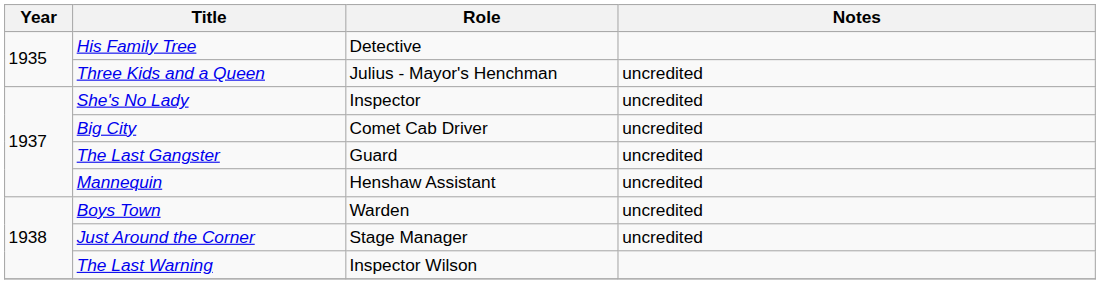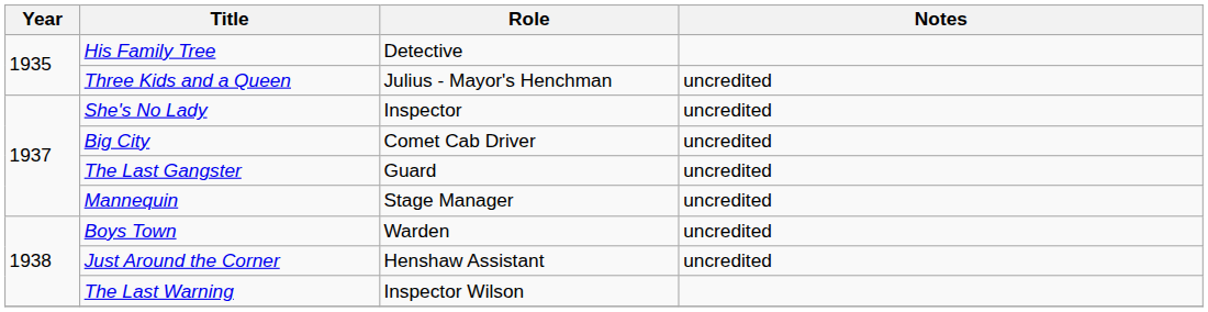 <table class="wikitable sortable" width=80%>
 <tr>
 <th width=5%>Year</th>
 <th width=20%>Title</th>
 <th width=20%>Role</th>
 <th width=35% class="unsortable">Notes</th>
 </tr>
 <tr>
 <td rowspan=2>1935</td>
 <td><em><a href='#'>His Family Tree</a></em></td>
 <td>Detective</td>
 <td></td>
 </tr>
 <tr>
 <td><em><a href='#'>Three Kids and a Queen</a></em></td>
 <td>Julius - Mayor's Henchman</td>
 <td>uncredited</td>
 </tr>
 <tr>
 <td rowspan=4>1937</td>
 <td><em><a href='#'>She's No Lady</a></em></td>
 <td>Inspector</td>
 <td>uncredited</td>
 </tr>
 <tr>
 <td><em><a href='#'>Big City</a></em></td>
 <td>Comet Cab Driver</td>
 <td>uncredited</td>
 </tr>
 <tr>
 <td><em><a href='#'>The Last Gangster</a></em></td>
 <td>Guard</td>
 <td>uncredited</td>
 </tr>
 <tr>
 <td><em><a href='#'>Mannequin</a></em></td>
-<td>Henshaw Assistant</td>
+<td>Stage Manager</td>
 <td>uncredited</td>
 </tr>
 <tr>
 <td rowspan=3>1938</td>
 <td><em><a href='#'>Boys Town</a></em></td>
 <td>Warden</td>
 <td>uncredited</td>
 </tr>
 <tr>
 <td><em><a href='#'>Just Around the Corner</a></em></td>
-<td>Stage Manager</td>
+<td>Henshaw Assistant</td>
 <td>uncredited</td>
 </tr>
 <tr>
 <td><em><a href='#'>The Last Warning</a></em></td>
 <td>Inspector Wilson</td>
 <td></td>
 </tr>
 <tr>
 </tr>
 </table>
